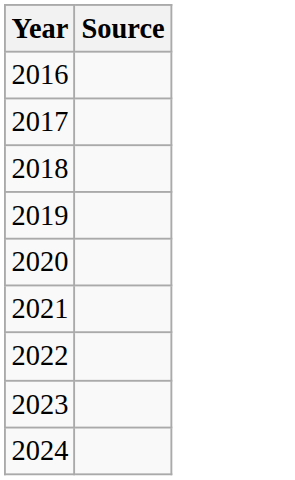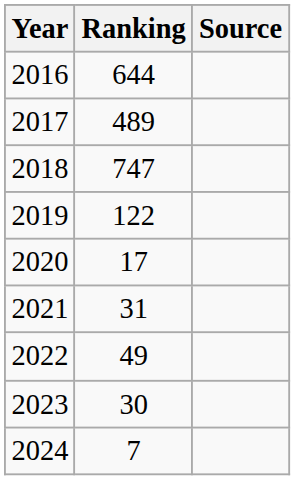 <table class="wikitable" style="text-align:center; font-size: 95%;">
 <tr>
 <th>Year</th>
+<th>Ranking</th>
 <th>Source</th>
 </tr>
 <tr>
 <td>2016</td>
+<td>644</td>
 <td></td>
 </tr>
 <tr>
 <td>2017</td>
+<td>489</td>
 <td></td>
 </tr>
 <tr>
 <td>2018</td>
+<td>747</td>
 <td></td>
 </tr>
 <tr>
 <td>2019</td>
+<td>122</td>
 <td></td>
 </tr>
 <tr>
 <td>2020</td>
+<td>17</td>
 <td></td>
 </tr>
 <tr>
 <td>2021</td>
+<td>31</td>
 <td></td>
 </tr>
 <tr>
 <td>2022</td>
+<td>49</td>
 <td></td>
 </tr>
 <tr>
 <td>2023</td>
+<td>30</td>
 <td></td>
 </tr>
 <tr>
 <td>2024</td>
+<td>7</td>
 <td></td>
 </tr>
 </table>
